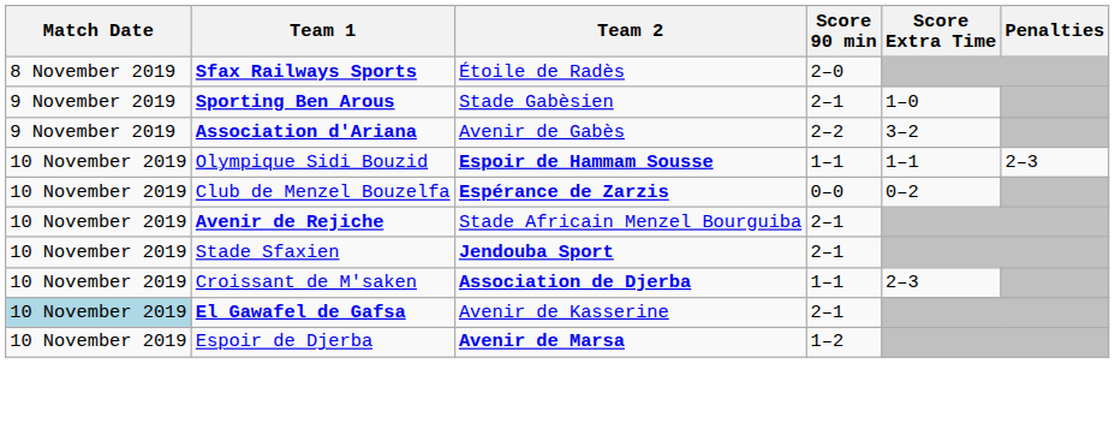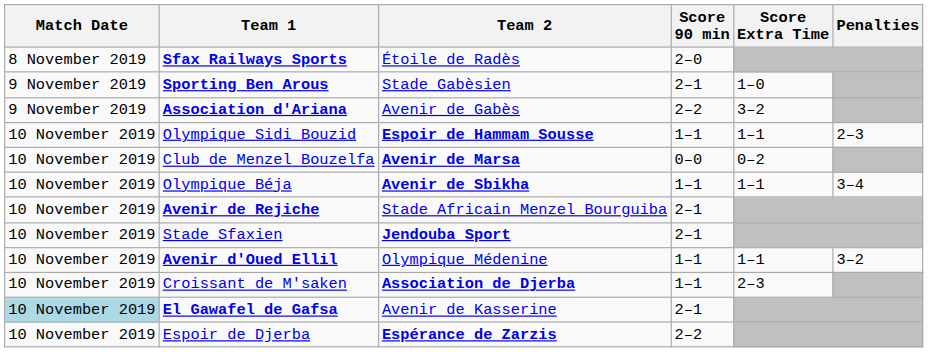 <table class="wikitable alternance">
 <tr>
 <th>Match Date</th>
 <th>Team 1</th>
 <th>Team 2</th>
 <th>Score<br>90 min</th>
 <th>Score<br>Extra Time</th>
 <th>Penalties</th>
 </tr>
 <tr>
 <td>8 November 2019</td>
 <td><strong><a href='#'>Sfax Railways Sports</a></strong></td>
 <td><a href='#'>Étoile de Radès</a></td>
 <td>2–0</td>
 <td bgcolor=silver colspan=2></td>
 </tr>
 <tr>
 <td>9 November 2019</td>
 <td><strong><a href='#'>Sporting Ben Arous</a></strong></td>
 <td><a href='#'>Stade Gabèsien</a></td>
 <td>2–1</td>
 <td>1–0</td>
 <td bgcolor=silver colspan=1></td>
 </tr>
 <tr>
 <td>9 November 2019</td>
 <td><strong><a href='#'>Association d'Ariana</a></strong></td>
 <td><a href='#'>Avenir de Gabès</a></td>
 <td>2–2</td>
 <td>3–2</td>
 <td bgcolor=silver colspan=1></td>
 </tr>
 <tr>
 <td>10 November 2019</td>
 <td><a href='#'>Olympique Sidi Bouzid</a></td>
 <td><strong><a href='#'>Espoir de Hammam Sousse</a></strong></td>
 <td>1–1</td>
 <td>1–1</td>
 <td>2–3</td>
 </tr>
 <tr>
 <td>10 November 2019</td>
 <td><a href='#'>Club de Menzel Bouzelfa</a></td>
-<td><strong><a href='#'>Espérance de Zarzis</a></strong></td>
+<td><strong><a href='#'>Avenir de Marsa</a></strong></td>
 <td>0–0</td>
 <td>0–2</td>
 <td bgcolor=silver colspan=1></td>
+</tr>
+<tr>
+<td>10 November 2019</td>
+<td><a href='#'>Olympique Béja</a></td>
+<td><strong><a href='#'>Avenir de Sbikha</a></strong></td>
+<td>1–1</td>
+<td>1–1</td>
+<td>3–4</td>
 </tr>
 <tr>
 <td>10 November 2019</td>
 <td><strong><a href='#'>Avenir de Rejiche</a></strong></td>
 <td><a href='#'>Stade Africain Menzel Bourguiba</a></td>
 <td>2–1</td>
 <td bgcolor=silver colspan=2></td>
 </tr>
 <tr>
 <td>10 November 2019</td>
 <td><a href='#'>Stade Sfaxien</a></td>
 <td><strong><a href='#'>Jendouba Sport</a></strong></td>
 <td>2–1</td>
 <td bgcolor=silver colspan=2></td>
+</tr>
+<tr>
+<td>10 November 2019</td>
+<td><strong><a href='#'>Avenir d'Oued Ellil</a></strong></td>
+<td><a href='#'>Olympique Médenine</a></td>
+<td>1–1</td>
+<td>1–1</td>
+<td>3–2</td>
 </tr>
 <tr>
 <td>10 November 2019</td>
 <td><a href='#'>Croissant de M'saken</a></td>
 <td><strong><a href='#'>Association de Djerba</a></strong></td>
 <td>1–1</td>
 <td>2–3</td>
 <td bgcolor=silver colspan=1></td>
 </tr>
 <tr>
 <td style="background: lightblue;">10 November 2019</td>
 <td><strong><a href='#'>El Gawafel de Gafsa</a></strong></td>
 <td><a href='#'>Avenir de Kasserine</a></td>
 <td>2–1</td>
 <td bgcolor=silver colspan=2></td>
 </tr>
 <tr>
 <td>10 November 2019</td>
 <td><a href='#'>Espoir de Djerba</a></td>
-<td><strong><a href='#'>Avenir de Marsa</a></strong></td>
-<td>1–2</td>
+<td><strong><a href='#'>Espérance de Zarzis</a></strong></td>
+<td>2–2</td>
 <td bgcolor=silver colspan=2></td>
 </tr>
 </table>
